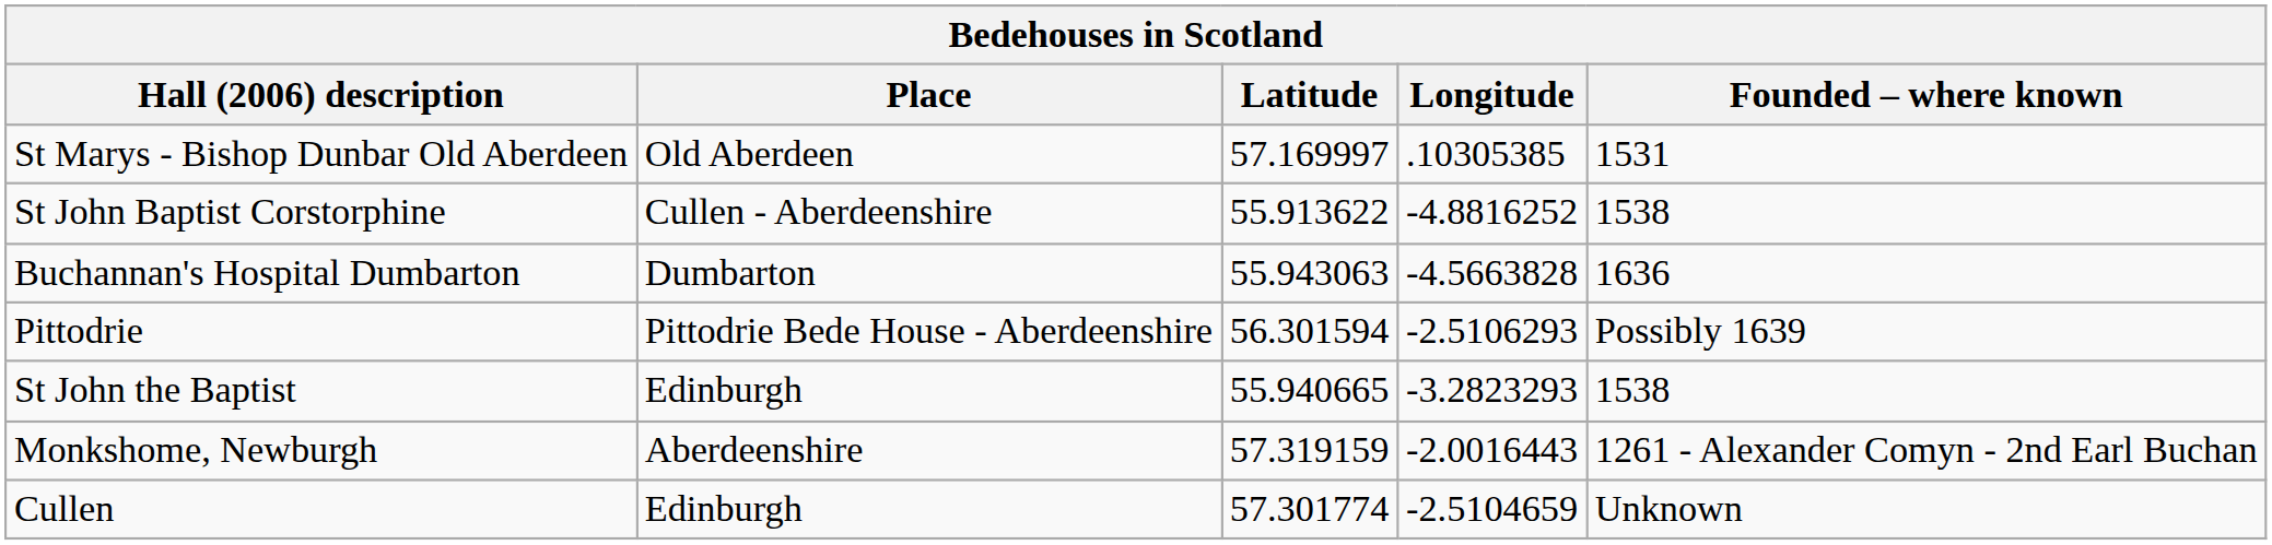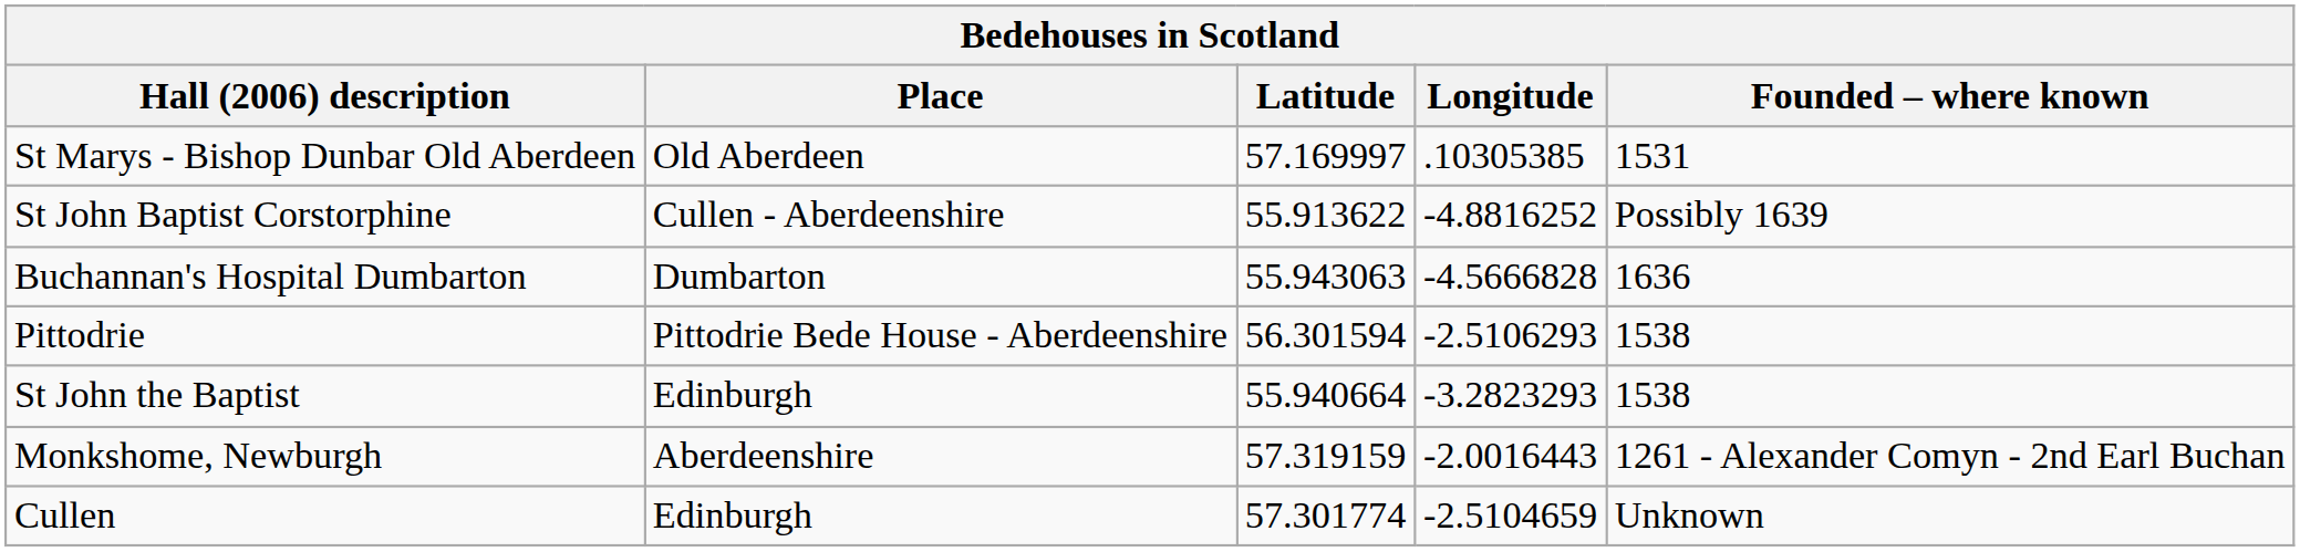 <table class="wikitable collapsible collapsed">
 <tr>
 <th colspan=5>Bedehouses in Scotland</th>
 </tr>
 <tr>
 <th>Hall (2006) description</th>
 <th>Place</th>
 <th>Latitude</th>
 <th>Longitude</th>
 <th>Founded – where known</th>
 </tr>
 <tr>
 <td>St Marys  - Bishop Dunbar Old Aberdeen</td>
 <td>Old Aberdeen</td>
 <td>57.169997</td>
 <td>.10305385</td>
 <td>1531</td>
 </tr>
 <tr>
 <td>St John Baptist Corstorphine</td>
 <td>Cullen - Aberdeenshire</td>
 <td>55.913622</td>
 <td>-4.8816252</td>
-<td>1538</td>
+<td>Possibly 1639</td>
 </tr>
 <tr>
 <td>Buchannan's Hospital Dumbarton</td>
 <td>Dumbarton</td>
 <td>55.943063</td>
-<td>-4.5663828</td>
+<td>-4.5666828</td>
 <td>1636</td>
 </tr>
 <tr>
 <td>Pittodrie</td>
 <td>Pittodrie Bede House - Aberdeenshire</td>
 <td>56.301594</td>
 <td>-2.5106293</td>
-<td>Possibly 1639</td>
+<td>1538</td>
 </tr>
 <tr>
 <td>St John the Baptist</td>
 <td>Edinburgh</td>
-<td>55.940665</td>
+<td>55.940664</td>
 <td>-3.2823293</td>
 <td>1538</td>
 </tr>
 <tr>
 <td>Monkshome, Newburgh</td>
 <td>Aberdeenshire</td>
 <td>57.319159</td>
 <td>-2.0016443</td>
 <td>1261 - Alexander Comyn - 2nd Earl Buchan</td>
 </tr>
 <tr>
 <td>Cullen</td>
 <td>Edinburgh</td>
 <td>57.301774</td>
 <td>-2.5104659</td>
 <td>Unknown</td>
 </tr>
 </table>
